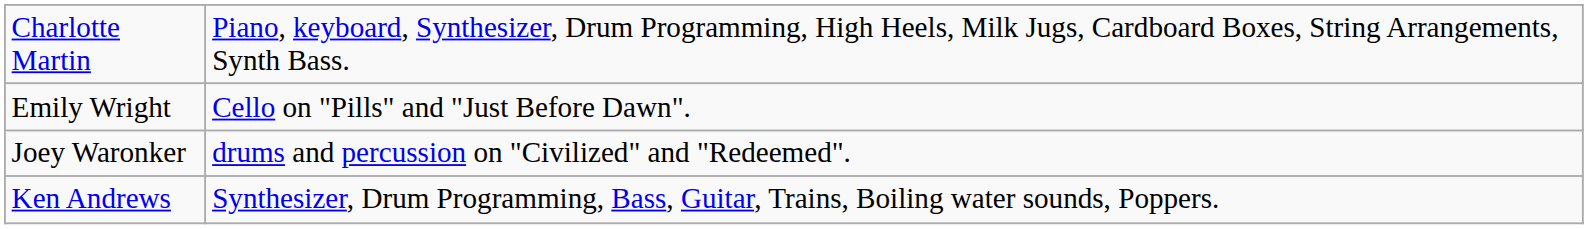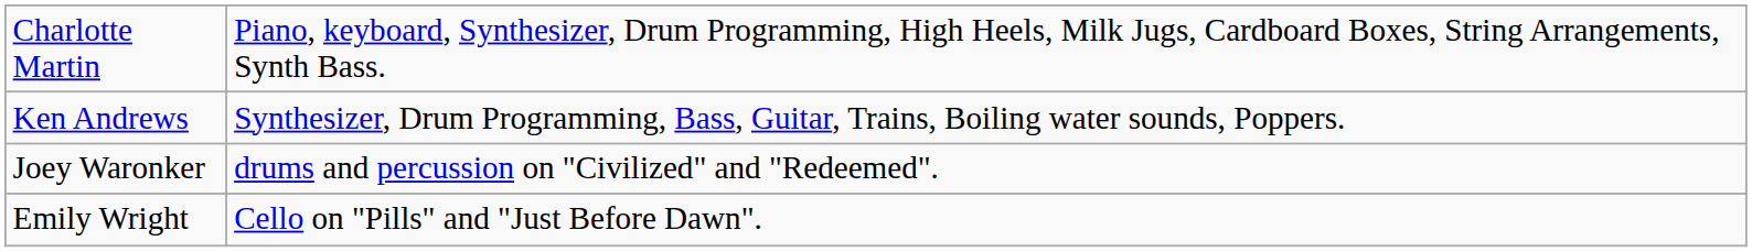 <table class="wikitable">
 <tr>
 <td><a href='#'>Charlotte Martin</a></td>
 <td><a href='#'>Piano</a>, <a href='#'>keyboard</a>, <a href='#'>Synthesizer</a>, Drum Programming, High Heels, Milk Jugs, Cardboard Boxes, String Arrangements, Synth Bass.</td>
 </tr>
 <tr>
-<td>Emily Wright</td>
-<td><a href='#'>Cello</a> on "Pills" and "Just Before Dawn".</td>
+<td><a href='#'>Ken Andrews</a></td>
+<td><a href='#'>Synthesizer</a>, Drum Programming, <a href='#'>Bass</a>, <a href='#'>Guitar</a>, Trains, Boiling water sounds, Poppers.</td>
 </tr>
 <tr>
 <td>Joey Waronker</td>
 <td><a href='#'>drums</a> and <a href='#'>percussion</a> on "Civilized" and "Redeemed".</td>
 </tr>
 <tr>
-<td><a href='#'>Ken Andrews</a></td>
-<td><a href='#'>Synthesizer</a>, Drum Programming, <a href='#'>Bass</a>, <a href='#'>Guitar</a>, Trains, Boiling water sounds, Poppers.</td>
+<td>Emily Wright</td>
+<td><a href='#'>Cello</a> on "Pills" and "Just Before Dawn".</td>
 </tr>
 </table>
